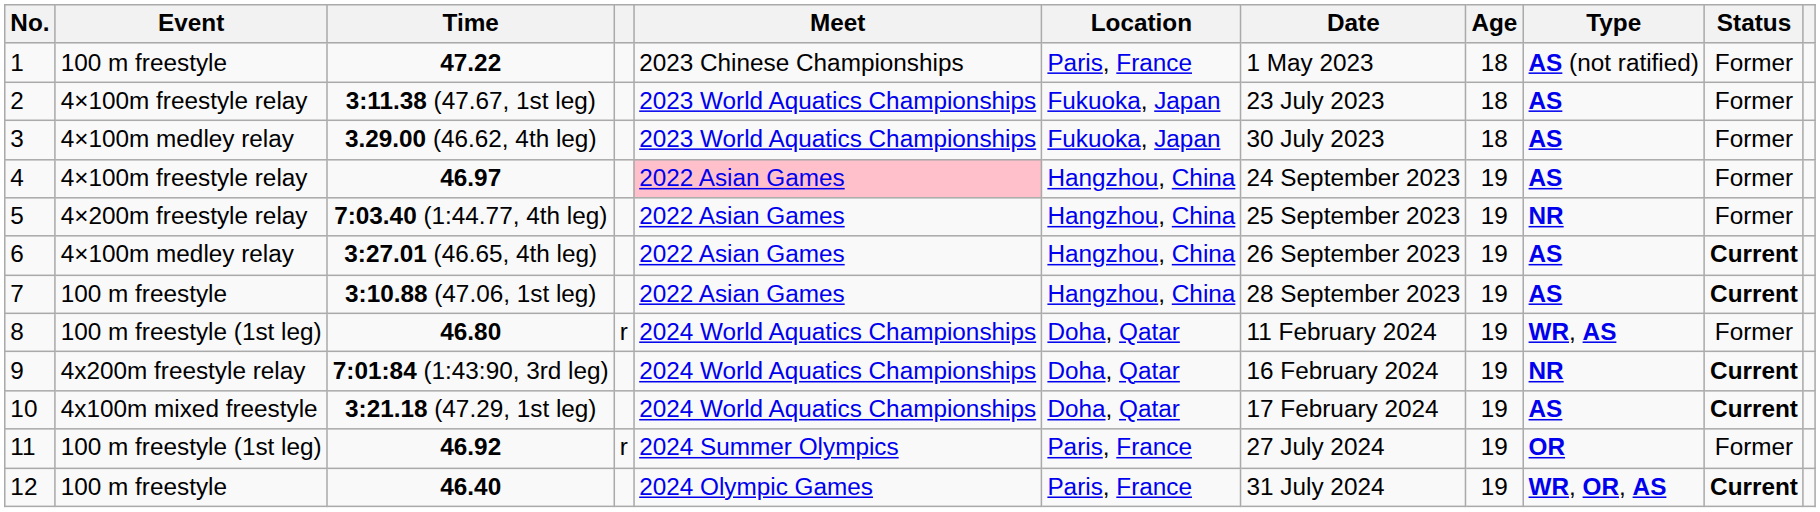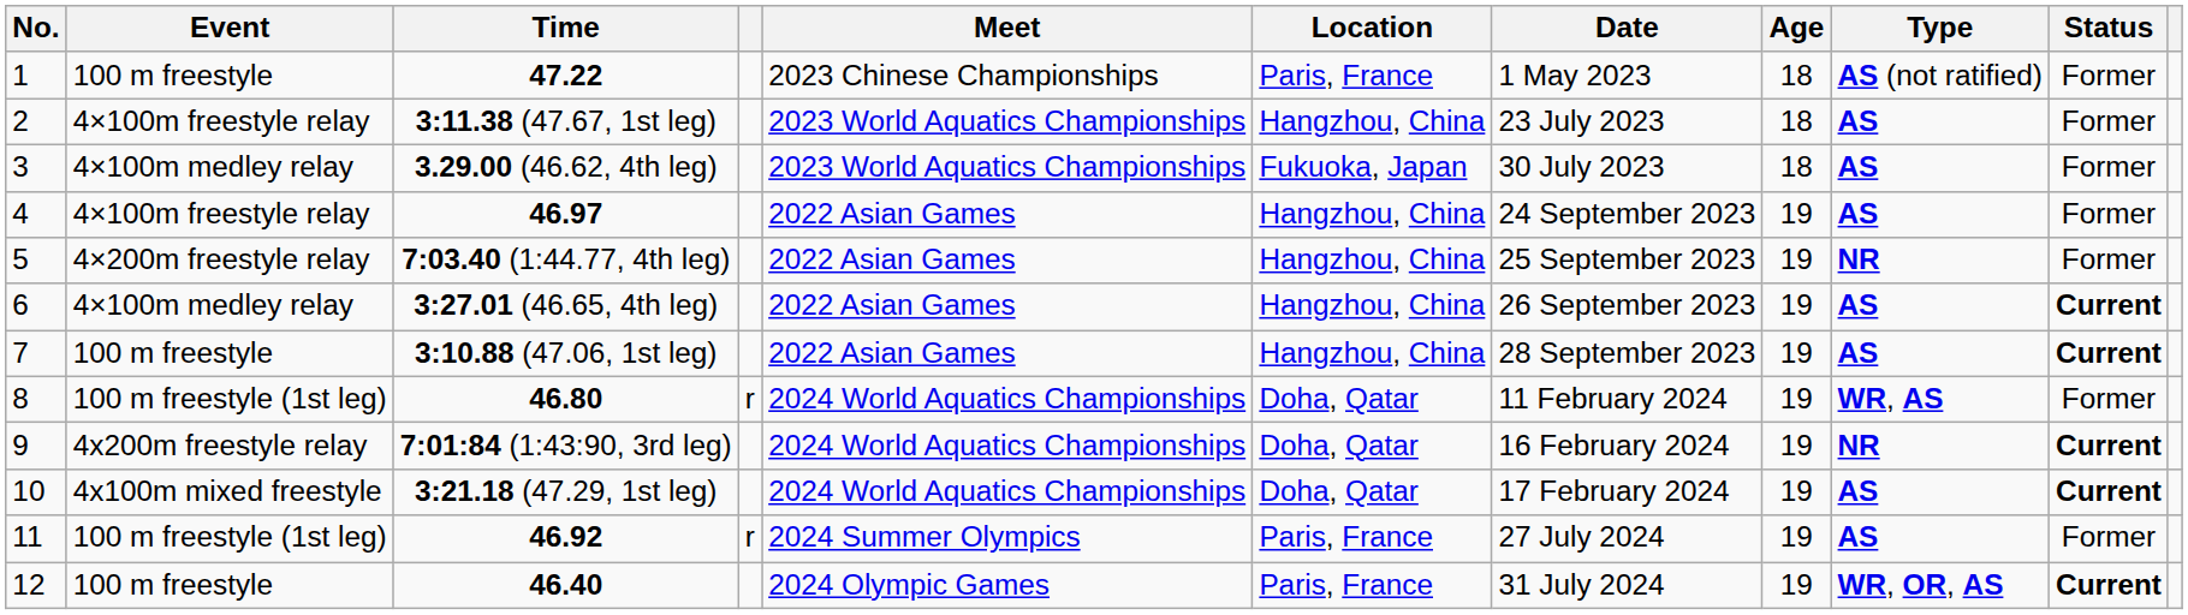 <table class="wikitable sortable">
 <tr>
 <th>No.</th>
 <th>Event</th>
 <th>Time</th>
 <th></th>
 <th>Meet</th>
 <th>Location</th>
 <th>Date</th>
 <th>Age</th>
 <th>Type</th>
 <th>Status</th>
 <th></th>
 </tr>
 <tr>
 <td>1</td>
 <td>100 m freestyle</td>
 <td style="text-align:center;"><strong>47.22</strong></td>
 <td></td>
 <td>2023 Chinese Championships</td>
 <td><a href='#'>Paris</a>, <a href='#'>France</a></td>
 <td>1 May 2023</td>
 <td style="text-align:center;">18</td>
 <td><strong><a href='#'>AS</a></strong> (not ratified)</td>
 <td style="text-align:center;">Former</td>
 <td style="text-align:center;"></td>
 </tr>
 <tr>
 <td>2</td>
 <td>4×100m freestyle relay</td>
 <td style="text-align:center;"><strong>3:11.38</strong> (47.67, 1st leg)</td>
 <td></td>
 <td><a href='#'>2023 World Aquatics Championships</a></td>
-<td><a href='#'>Fukuoka</a>, <a href='#'>Japan</a></td>
+<td><a href='#'>Hangzhou</a>, <a href='#'>China</a></td>
 <td>23 July 2023</td>
 <td style="text-align:center;">18</td>
 <td><strong><a href='#'>AS</a></strong></td>
 <td style="text-align:center;">Former</td>
 <td style="text-align:center;"></td>
 </tr>
 <tr>
 <td>3</td>
 <td>4×100m medley relay</td>
 <td style="text-align:center;"><strong>3.29.00</strong> (46.62, 4th leg)</td>
 <td></td>
 <td><a href='#'>2023 World Aquatics Championships</a></td>
 <td><a href='#'>Fukuoka</a>, <a href='#'>Japan</a></td>
 <td>30 July 2023</td>
 <td style="text-align:center;">18</td>
 <td><strong><a href='#'>AS</a></strong></td>
 <td style="text-align:center;">Former</td>
 <td style="text-align:center;"></td>
 </tr>
 <tr>
 <td>4</td>
 <td>4×100m freestyle relay</td>
 <td style="text-align:center;"><strong>46.97</strong></td>
 <td></td>
-<td style="background: pink;"><a href='#'>2022 Asian Games</a></td>
+<td><a href='#'>2022 Asian Games</a></td>
 <td><a href='#'>Hangzhou</a>, <a href='#'>China</a></td>
 <td>24 September 2023</td>
 <td style="text-align:center;">19</td>
 <td><strong><a href='#'>AS</a></strong></td>
 <td style="text-align:center;">Former</td>
 <td style="text-align:center;"></td>
 </tr>
 <tr>
 <td>5</td>
 <td>4×200m freestyle relay</td>
 <td style="text-align:center;"><strong>7:03.40</strong> (1:44.77, 4th leg)</td>
 <td></td>
 <td><a href='#'>2022 Asian Games</a></td>
 <td><a href='#'>Hangzhou</a>, <a href='#'>China</a></td>
 <td>25 September 2023</td>
 <td style="text-align:center;">19</td>
 <td><strong><a href='#'>NR</a></strong></td>
 <td style="text-align:center;">Former</td>
 <td style="text-align:center;"></td>
 </tr>
 <tr>
 <td>6</td>
 <td>4×100m medley relay</td>
 <td style="text-align:center;"><strong>3:27.01</strong> (46.65, 4th leg)</td>
 <td></td>
 <td><a href='#'>2022 Asian Games</a></td>
 <td><a href='#'>Hangzhou</a>, <a href='#'>China</a></td>
 <td>26 September 2023</td>
 <td style="text-align:center;">19</td>
 <td><strong><a href='#'>AS</a></strong></td>
 <td style="text-align:center;"><strong>Current</strong></td>
 <td style="text-align:center;"></td>
 </tr>
 <tr>
 <td>7</td>
 <td>100 m freestyle</td>
 <td style="text-align:center;"><strong>3:10.88</strong> (47.06, 1st leg)</td>
 <td></td>
 <td><a href='#'>2022 Asian Games</a></td>
 <td><a href='#'>Hangzhou</a>, <a href='#'>China</a></td>
 <td>28 September 2023</td>
 <td style="text-align:center;">19</td>
 <td><strong><a href='#'>AS</a></strong></td>
 <td style="text-align:center;"><strong>Current</strong></td>
 <td style="text-align:center;"></td>
 </tr>
 <tr>
 <td>8</td>
 <td>100 m freestyle (1st leg)</td>
 <td style="text-align:center;"><strong>46.80</strong></td>
 <td>r</td>
 <td><a href='#'>2024 World Aquatics Championships</a></td>
 <td><a href='#'>Doha</a>, <a href='#'>Qatar</a></td>
 <td>11 February 2024</td>
 <td style="text-align:center;">19</td>
 <td><strong><a href='#'>WR</a></strong>, <strong><a href='#'>AS</a></strong></td>
 <td style="text-align:center;">Former</td>
 <td style="text-align:center;"></td>
 </tr>
 <tr>
 <td>9</td>
 <td>4x200m freestyle relay</td>
 <td style="text-align:center;"><strong>7:01:84</strong> (1:43:90, 3rd leg)</td>
 <td></td>
 <td><a href='#'>2024 World Aquatics Championships</a></td>
 <td><a href='#'>Doha</a>, <a href='#'>Qatar</a></td>
 <td>16 February 2024</td>
 <td style="text-align:center;">19</td>
 <td><strong><a href='#'>NR</a></strong></td>
 <td style="text-align:center;"><strong>Current</strong></td>
 <td style="text-align:center;"></td>
 </tr>
 <tr>
 <td>10</td>
 <td>4x100m mixed freestyle</td>
 <td style="text-align:center;"><strong>3:21.18</strong> (47.29, 1st leg)</td>
 <td></td>
 <td><a href='#'>2024 World Aquatics Championships</a></td>
 <td><a href='#'>Doha</a>, <a href='#'>Qatar</a></td>
 <td>17 February 2024</td>
 <td style="text-align:center;">19</td>
 <td><strong><a href='#'>AS</a></strong></td>
 <td style="text-align:center;"><strong>Current</strong></td>
 <td style="text-align:center;"></td>
 </tr>
 <tr>
 <td>11</td>
 <td>100 m freestyle (1st leg)</td>
 <td style="text-align:center;"><strong>46.92</strong></td>
 <td>r</td>
 <td><a href='#'>2024 Summer Olympics</a></td>
 <td><a href='#'>Paris</a>, <a href='#'>France</a></td>
 <td>27 July 2024</td>
 <td style="text-align:center;">19</td>
-<td><strong><a href='#'>OR</a></strong></td>
+<td><strong><a href='#'>AS</a></strong></td>
 <td style="text-align:center;">Former</td>
 <td style="text-align:center;"></td>
 </tr>
 <tr>
 <td>12</td>
 <td>100 m freestyle</td>
 <td style="text-align:center;"><strong>46.40</strong></td>
 <td></td>
 <td><a href='#'>2024 Olympic Games</a></td>
 <td><a href='#'>Paris</a>, <a href='#'>France</a></td>
 <td>31 July 2024</td>
 <td style="text-align:center;">19</td>
 <td><strong><a href='#'>WR</a></strong>, <strong><a href='#'>OR</a></strong>, <strong><a href='#'>AS</a></strong></td>
 <td style="text-align:center;"><strong>Current</strong></td>
 <td style="text-align:center;"></td>
 </tr>
 </table>
